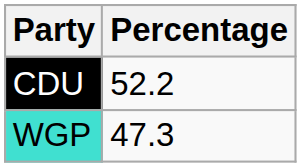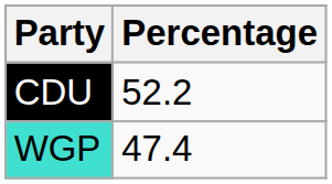 <table class="wikitable">
 <tr>
 <th>Party</th>
 <th>Percentage</th>
 </tr>
 <tr>
 <td style="background-color:black; color:white;">CDU</td>
 <td>52.2</td>
 </tr>
 <tr>
 <td style="background-color:#40E0D0;">WGP</td>
-<td>47.3</td>
+<td>47.4</td>
 </tr>
 </table>
